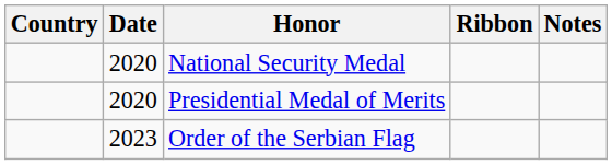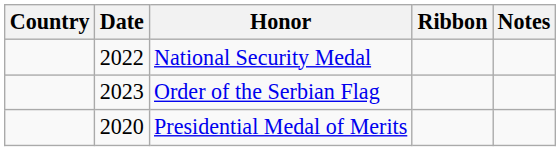 <table class="wikitable">
 <tr>
 <th>Country</th>
 <th>Date</th>
 <th>Honor</th>
 <th>Ribbon</th>
 <th>Notes</th>
 </tr>
 <tr>
 <td></td>
-<td>2020</td>
+<td>2022</td>
 <td><a href='#'>National Security Medal</a></td>
+<td></td>
+<td></td>
+</tr>
+<tr>
+<td></td>
+<td>2023</td>
+<td><a href='#'>Order of the Serbian Flag</a></td>
 <td></td>
 <td></td>
 </tr>
 <tr>
 <td></td>
 <td>2020</td>
 <td><a href='#'>Presidential Medal of Merits</a></td>
 <td></td>
 <td></td>
 </tr>
-<tr>
-<td></td>
-<td>2023</td>
-<td><a href='#'>Order of the Serbian Flag</a></td>
-<td></td>
-<td></td>
-</tr>
 </table>
